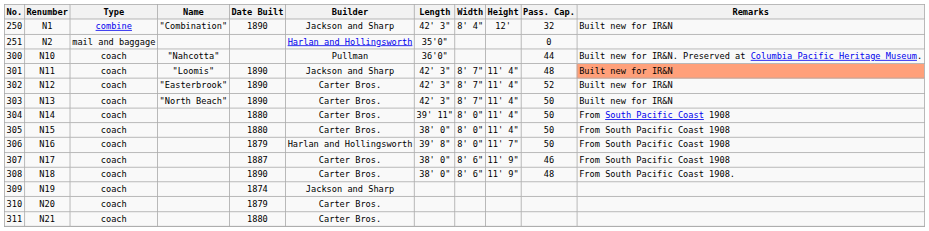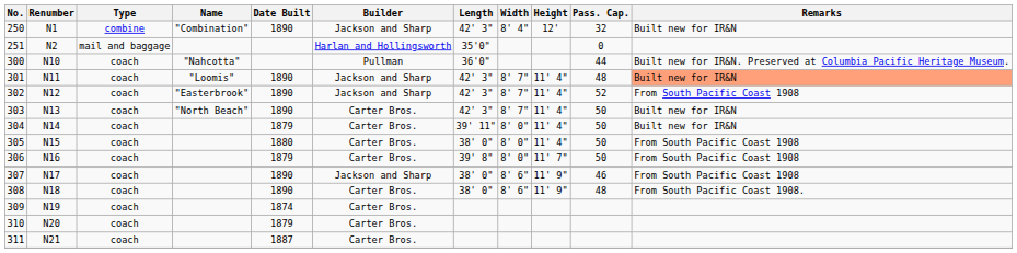 <table class="wikitable">
 <tr valign=bottom style="font-size:8pt">
 <th>No.</th>
 <th>Renumber</th>
 <th>Type</th>
 <th>Name</th>
 <th>Date Built</th>
 <th>Builder</th>
 <th>Length</th>
 <th>Width</th>
 <th>Height</th>
 <th>Pass. Cap.</th>
 <th>Remarks</th>
 </tr>
 <tr align="center" valign="top" style="font-size:8pt">
 <td>250</td>
 <td>N1</td>
 <td><a href='#'>combine</a></td>
 <td>"Combination"</td>
 <td>1890</td>
 <td>Jackson and Sharp</td>
 <td>42' 3"</td>
 <td>8' 4"</td>
 <td>12'</td>
 <td>32</td>
 <td align="left">Built new for IR&N</td>
 </tr>
 <tr align="center" valign="top" style="font-size:8pt">
 <td>251</td>
 <td>N2</td>
 <td>mail and baggage</td>
 <td></td>
 <td></td>
 <td><a href='#'>Harlan and Hollingsworth</a></td>
 <td>35'0"</td>
 <td></td>
 <td></td>
 <td>0</td>
 <td></td>
 </tr>
 <tr align="center" valign="top" style="font-size:8pt">
 <td>300</td>
 <td>N10</td>
 <td>coach</td>
 <td>"Nahcotta"</td>
 <td></td>
 <td>Pullman</td>
 <td>36'0"</td>
 <td></td>
 <td></td>
 <td>44</td>
 <td align="left">Built new for IR&N. Preserved at <a href='#'>Columbia Pacific Heritage Museum</a>.</td>
 </tr>
 <tr align="center" valign="top" style="font-size:8pt">
 <td>301</td>
 <td>N11</td>
 <td>coach</td>
 <td>"Loomis"</td>
 <td>1890</td>
 <td>Jackson and Sharp</td>
 <td>42' 3"</td>
 <td>8' 7"</td>
 <td>11' 4"</td>
 <td>48</td>
 <td align="left" style="background: lightsalmon;">Built new for IR&N</td>
 </tr>
 <tr align="center" valign="top" style="font-size:8pt">
 <td>302</td>
 <td>N12</td>
 <td>coach</td>
 <td>"Easterbrook"</td>
 <td>1890</td>
-<td>Carter Bros.</td>
+<td>Jackson and Sharp</td>
 <td>42' 3"</td>
 <td>8' 7"</td>
 <td>11' 4"</td>
 <td>52</td>
-<td align="left">Built new for IR&N</td>
+<td align="left">From <a href='#'>South Pacific Coast</a> 1908</td>
 </tr>
 <tr align="center" valign="top" style="font-size:8pt">
 <td>303</td>
 <td>N13</td>
 <td>coach</td>
 <td>"North Beach"</td>
 <td>1890</td>
 <td>Carter Bros.</td>
 <td>42' 3"</td>
 <td>8' 7"</td>
 <td>11' 4"</td>
 <td>50</td>
 <td align="left">Built new for IR&N</td>
 </tr>
 <tr align="center" valign="top" style="font-size:8pt">
 <td>304</td>
 <td>N14</td>
 <td>coach</td>
 <td></td>
-<td>1880</td>
+<td>1879</td>
 <td>Carter Bros.</td>
 <td>39' 11"</td>
 <td>8' 0"</td>
 <td>11' 4"</td>
 <td>50</td>
-<td align="left">From <a href='#'>South Pacific Coast</a> 1908</td>
+<td align="left">Built new for IR&N</td>
 </tr>
 <tr align="center" valign="top" style="font-size:8pt">
 <td>305</td>
 <td>N15</td>
 <td>coach</td>
 <td></td>
 <td>1880</td>
 <td>Carter Bros.</td>
 <td>38' 0"</td>
 <td>8' 0"</td>
 <td>11' 4"</td>
 <td>50</td>
 <td align="left">From South Pacific Coast 1908</td>
 </tr>
 <tr align="center" valign="top" style="font-size:8pt">
 <td>306</td>
 <td>N16</td>
 <td>coach</td>
 <td></td>
 <td>1879</td>
-<td>Harlan and Hollingsworth</td>
+<td>Carter Bros.</td>
 <td>39' 8"</td>
 <td>8' 0"</td>
 <td>11' 7"</td>
 <td>50</td>
 <td align="left">From South Pacific Coast 1908</td>
 </tr>
 <tr align="center" valign="top" style="font-size:8pt">
 <td>307</td>
 <td>N17</td>
 <td>coach</td>
 <td></td>
-<td>1887</td>
-<td>Carter Bros.</td>
+<td>1890</td>
+<td>Jackson and Sharp</td>
 <td>38' 0"</td>
 <td>8' 6"</td>
 <td>11' 9"</td>
 <td>46</td>
 <td align="left">From South Pacific Coast 1908</td>
 </tr>
 <tr align="center" valign="top" style="font-size:8pt">
 <td>308</td>
 <td>N18</td>
 <td>coach</td>
 <td></td>
 <td>1890</td>
 <td>Carter Bros.</td>
 <td>38' 0"</td>
 <td>8' 6"</td>
 <td>11' 9"</td>
 <td>48</td>
 <td align="left">From South Pacific Coast 1908.</td>
 </tr>
 <tr align="center" valign="top" style="font-size:8pt">
 <td>309</td>
 <td>N19</td>
 <td>coach</td>
 <td></td>
 <td>1874</td>
-<td>Jackson and Sharp</td>
+<td>Carter Bros.</td>
 <td></td>
 <td></td>
 <td></td>
 <td></td>
 <td align="left"></td>
 </tr>
 <tr align="center" valign="top" style="font-size:8pt">
 <td>310</td>
 <td>N20</td>
 <td>coach</td>
 <td></td>
 <td>1879</td>
 <td>Carter Bros.</td>
 <td></td>
 <td></td>
 <td></td>
 <td></td>
 <td align="left"></td>
 </tr>
 <tr align="center" valign="top" style="font-size:8pt">
 <td>311</td>
 <td>N21</td>
 <td>coach</td>
 <td></td>
-<td>1880</td>
+<td>1887</td>
 <td>Carter Bros.</td>
 <td></td>
 <td></td>
 <td></td>
 <td></td>
 <td align="left"></td>
 </tr>
 <tr align="center" valign="top" style="font-size:8pt">
 </tr>
 <tr>
 </tr>
 </table>
